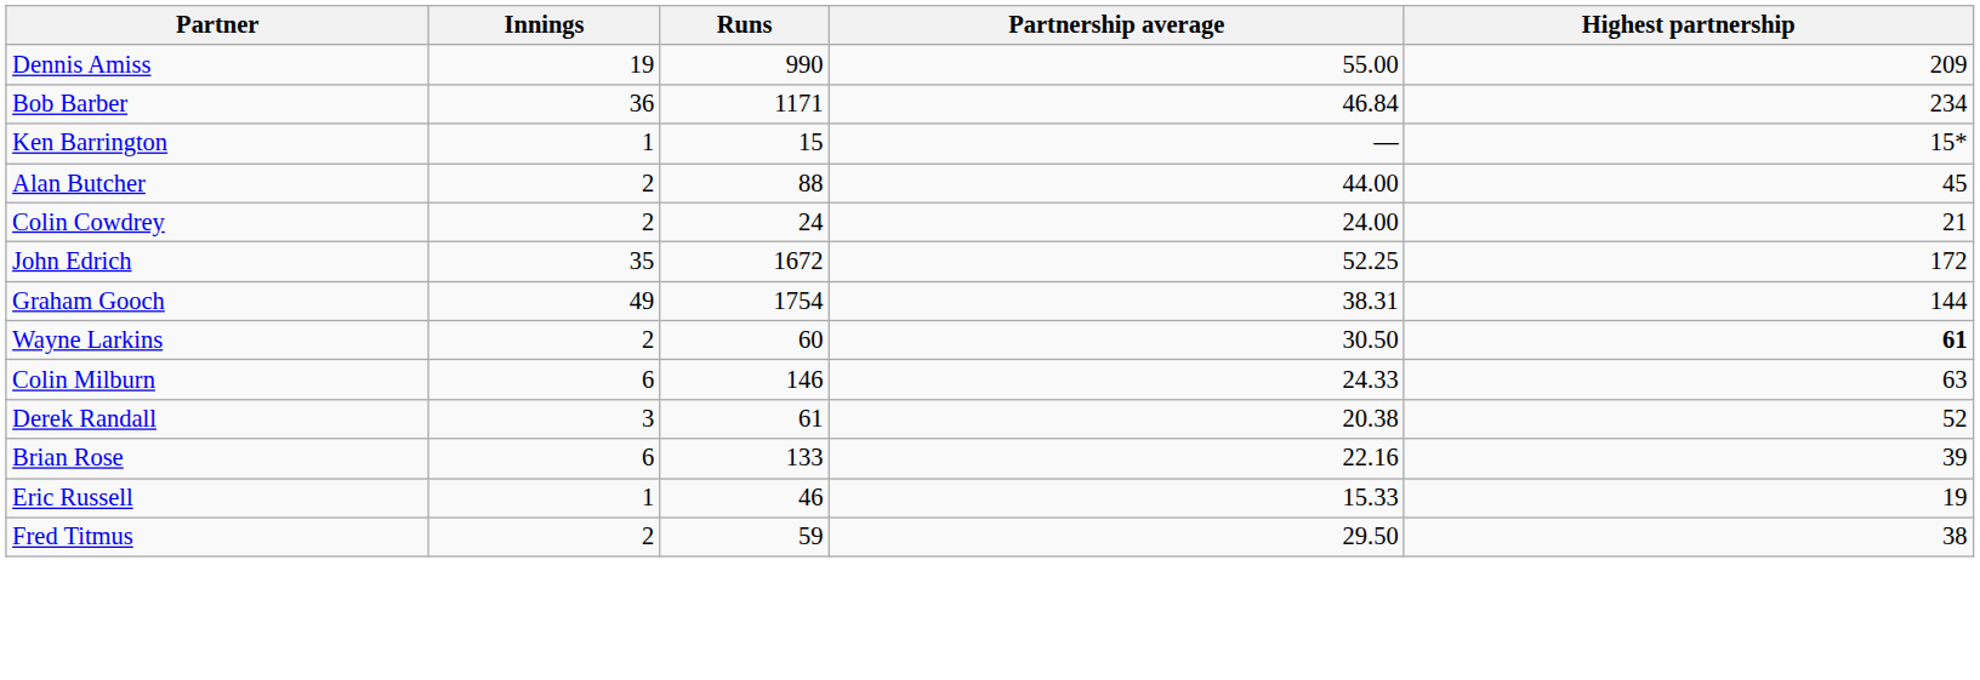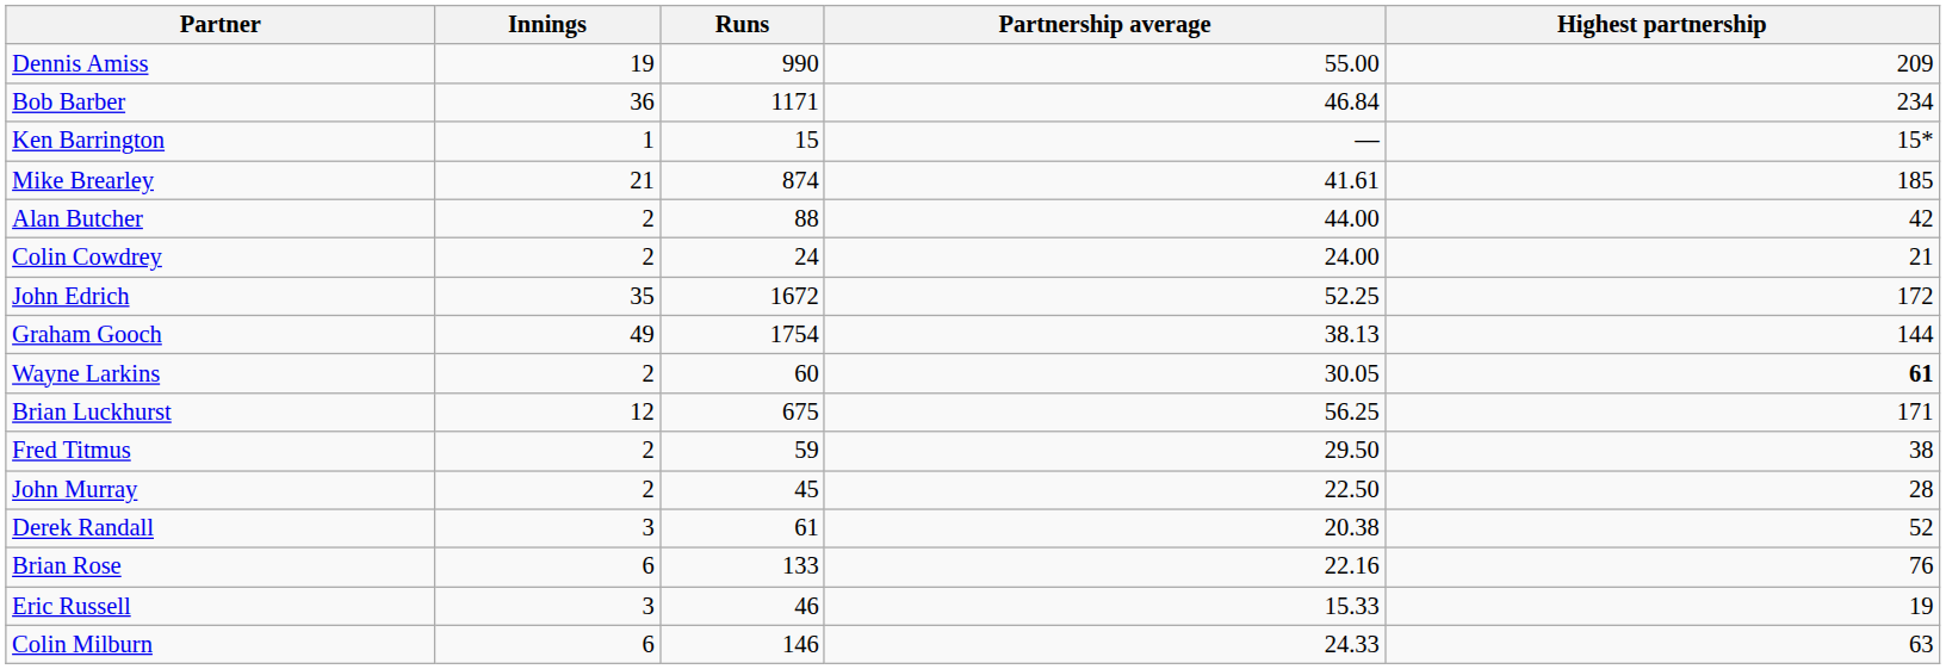 <table class="wikitable" style="margin:1em auto 1em auto;width:80%">
 <tr>
 <th scope="col">Partner</th>
 <th scope="col">Innings</th>
 <th scope="col">Runs</th>
 <th scope="col">Partnership average</th>
 <th scope="col">Highest partnership</th>
 </tr>
 <tr style="text-align:right">
 <td style="text-align:left"><a href='#'>Dennis Amiss</a></td>
 <td>19</td>
 <td>990</td>
 <td>55.00</td>
 <td>209</td>
 </tr>
 <tr style="text-align: right">
 <td style="text-align:left"><a href='#'>Bob Barber</a></td>
 <td>36</td>
 <td>1171</td>
 <td>46.84</td>
 <td>234</td>
 </tr>
 <tr style="text-align: right">
 <td style="text-align:left"><a href='#'>Ken Barrington</a></td>
 <td>1</td>
 <td>15</td>
 <td>—</td>
 <td>15*</td>
 </tr>
 <tr style="text-align: right">
+<td style="text-align:left"><a href='#'>Mike Brearley</a></td>
+<td>21</td>
+<td>874</td>
+<td>41.61</td>
+<td>185</td>
+</tr>
+<tr style="text-align: right">
 <td style="text-align:left"><a href='#'>Alan Butcher</a></td>
 <td>2</td>
 <td>88</td>
 <td>44.00</td>
-<td>45</td>
+<td>42</td>
 </tr>
 <tr style="text-align: right">
 <td style="text-align:left"><a href='#'>Colin Cowdrey</a></td>
 <td>2</td>
 <td>24</td>
 <td>24.00</td>
 <td>21</td>
 </tr>
 <tr style="text-align: right">
 <td style="text-align:left"><a href='#'>John Edrich</a></td>
 <td>35</td>
 <td>1672</td>
 <td>52.25</td>
 <td>172</td>
 </tr>
 <tr style="text-align: right">
 <td style="text-align:left"><a href='#'>Graham Gooch</a></td>
 <td>49</td>
 <td>1754</td>
-<td>38.31</td>
+<td>38.13</td>
 <td>144</td>
 </tr>
 <tr style="text-align: right">
 <td style="text-align:left"><a href='#'>Wayne Larkins</a></td>
 <td>2</td>
 <td>60</td>
-<td>30.50</td>
+<td>30.05</td>
 <td><strong>61</strong></td>
 </tr>
 <tr style="text-align: right">
-<td style="text-align:left"><a href='#'>Colin Milburn</a></td>
-<td>6</td>
-<td>146</td>
-<td>24.33</td>
-<td>63</td>
+<td style="text-align:left"><a href='#'>Brian Luckhurst</a></td>
+<td>12</td>
+<td>675</td>
+<td>56.25</td>
+<td>171</td>
+</tr>
+<tr style="text-align: right">
+<td style="text-align:left"><a href='#'>Fred Titmus</a></td>
+<td>2</td>
+<td>59</td>
+<td>29.50</td>
+<td>38</td>
+</tr>
+<tr style="text-align: right">
+<td style="text-align:left"><a href='#'>John Murray</a></td>
+<td>2</td>
+<td>45</td>
+<td>22.50</td>
+<td>28</td>
 </tr>
 <tr style="text-align: right">
 <td style="text-align:left"><a href='#'>Derek Randall</a></td>
 <td>3</td>
 <td>61</td>
 <td>20.38</td>
 <td>52</td>
 </tr>
 <tr style="text-align: right">
 <td style="text-align:left"><a href='#'>Brian Rose</a></td>
 <td>6</td>
 <td>133</td>
 <td>22.16</td>
-<td>39</td>
+<td>76</td>
 </tr>
 <tr style="text-align: right">
 <td style="text-align:left"><a href='#'>Eric Russell</a></td>
-<td>1</td>
+<td>3</td>
 <td>46</td>
 <td>15.33</td>
 <td>19</td>
 </tr>
 <tr style="text-align: right">
-<td style="text-align:left"><a href='#'>Fred Titmus</a></td>
-<td>2</td>
-<td>59</td>
-<td>29.50</td>
-<td>38</td>
+<td style="text-align:left"><a href='#'>Colin Milburn</a></td>
+<td>6</td>
+<td>146</td>
+<td>24.33</td>
+<td>63</td>
 </tr>
 </table>
